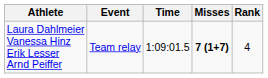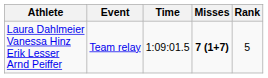 <table class="wikitable" style="font-size:90%">
 <tr>
 <th>Athlete</th>
 <th>Event</th>
 <th>Time</th>
 <th>Misses</th>
 <th>Rank</th>
 </tr>
 <tr align=center>
 <td align=left><a href='#'>Laura Dahlmeier</a><br><a href='#'>Vanessa Hinz</a><br><a href='#'>Erik Lesser</a><br><a href='#'>Arnd Peiffer</a></td>
 <td align=left><a href='#'>Team relay</a></td>
 <td>1:09:01.5</td>
 <td><strong>7 (1+7)</strong></td>
-<td>4</td>
+<td>5</td>
 </tr>
 </table>
